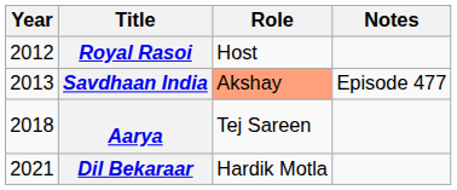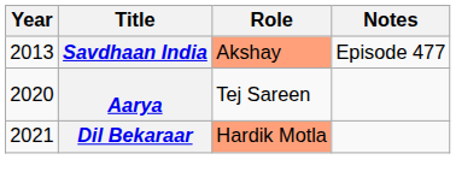 <table class="wikitable sortable plainrowheaders">
 <tr align="center">
 <th scope="col">Year</th>
 <th scope="col">Title</th>
 <th scope="col">Role</th>
 <th scope="col">Notes</th>
 </tr>
 <tr>
-<td>2012</td>
-<th scope="row" align="left"><em><a href='#'>Royal Rasoi</a></em></th>
-<td>Host</td>
-<td></td>
-</tr>
-<tr>
 <td>2013</td>
 <th scope="row" align="left"><em><a href='#'>Savdhaan India</a></em></th>
 <td style="background: lightsalmon;">Akshay</td>
 <td>Episode 477</td>
 </tr>
 <tr>
-<td>2018</td>
+<td>2020</td>
 <th scope="row" align="left"><br><em><a href='#'>Aarya</a></em></th>
 <td>Tej Sareen</td>
 <td></td>
 </tr>
 <tr>
 <td>2021</td>
 <th scope="row" align="left"><em><a href='#'>Dil Bekaraar</a></em></th>
-<td>Hardik Motla</td>
+<td style="background: lightsalmon;">Hardik Motla</td>
 <td></td>
 </tr>
 </table>
